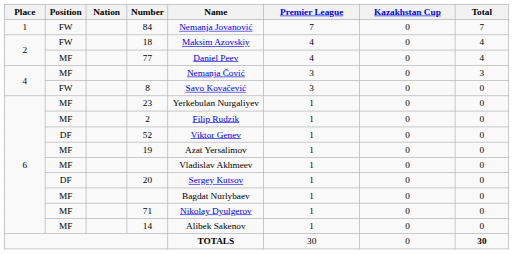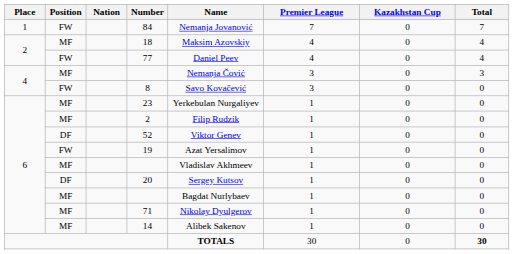 <table class="wikitable" style="font-size: 95%; text-align: center;">
 <tr>
 <th width=60>Place</th>
 <th width=60>Position</th>
 <th width=60>Nation</th>
 <th width=60>Number</th>
 <th width=150>Name</th>
 <th width=150><a href='#'>Premier League</a></th>
 <th width=150><a href='#'>Kazakhstan Cup</a></th>
 <th width=80><strong>Total</strong></th>
 </tr>
 <tr>
 <td>1</td>
 <td>FW</td>
 <td></td>
 <td>84</td>
 <td><a href='#'>Nemanja Jovanović</a></td>
 <td>7</td>
 <td>0</td>
 <td>7</td>
 </tr>
 <tr>
 <td rowspan="2">2</td>
-<td>FW</td>
+<td>MF</td>
 <td></td>
 <td>18</td>
 <td><a href='#'>Maksim Azovskiy</a></td>
 <td>4</td>
 <td>0</td>
 <td>4</td>
 </tr>
 <tr>
-<td>MF</td>
+<td>FW</td>
 <td></td>
 <td>77</td>
 <td><a href='#'>Daniel Peev</a></td>
 <td>4</td>
 <td>0</td>
 <td>4</td>
 </tr>
 <tr>
 <td rowspan="2">4</td>
 <td>MF</td>
 <td></td>
 <td></td>
 <td><a href='#'>Nemanja Čović</a></td>
 <td>3</td>
 <td>0</td>
 <td>3</td>
 </tr>
 <tr>
 <td>FW</td>
 <td></td>
 <td>8</td>
 <td><a href='#'>Savo Kovačević</a></td>
 <td>3</td>
 <td>0</td>
 <td>0</td>
 </tr>
 <tr>
 <td rowspan="9">6</td>
 <td>MF</td>
 <td></td>
 <td>23</td>
 <td>Yerkebulan Nurgaliyev</td>
 <td>1</td>
 <td>0</td>
 <td>0</td>
 </tr>
 <tr>
 <td>MF</td>
 <td></td>
 <td>2</td>
 <td><a href='#'>Filip Rudzik</a></td>
 <td>1</td>
 <td>0</td>
 <td>0</td>
 </tr>
 <tr>
 <td>DF</td>
 <td></td>
 <td>52</td>
 <td><a href='#'>Viktor Genev</a></td>
 <td>1</td>
 <td>0</td>
 <td>0</td>
 </tr>
 <tr>
-<td>MF</td>
+<td>FW</td>
 <td></td>
 <td>19</td>
 <td>Azat Yersalimov</td>
 <td>1</td>
 <td>0</td>
 <td>0</td>
 </tr>
 <tr>
 <td>MF</td>
 <td></td>
 <td></td>
 <td>Vladislav Akhmeev</td>
 <td>1</td>
 <td>0</td>
 <td>0</td>
 </tr>
 <tr>
 <td>DF</td>
 <td></td>
 <td>20</td>
 <td><a href='#'>Sergey Kutsov</a></td>
 <td>1</td>
 <td>0</td>
 <td>0</td>
 </tr>
 <tr>
 <td>MF</td>
 <td></td>
 <td></td>
 <td>Bagdat Nurlybaev</td>
 <td>1</td>
 <td>0</td>
 <td>0</td>
 </tr>
 <tr>
 <td>MF</td>
 <td></td>
 <td>71</td>
 <td><a href='#'>Nikolay Dyulgerov</a></td>
 <td>1</td>
 <td>0</td>
 <td>0</td>
 </tr>
 <tr>
 <td>MF</td>
 <td></td>
 <td>14</td>
 <td>Alibek Sakenov</td>
 <td>1</td>
 <td>0</td>
 <td>0</td>
 </tr>
 <tr>
 <td colspan="4"></td>
 <td><strong>TOTALS</strong></td>
 <td>30</td>
 <td>0</td>
 <td><strong>30</strong></td>
 </tr>
 </table>
